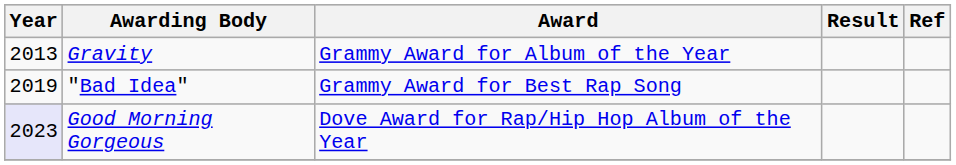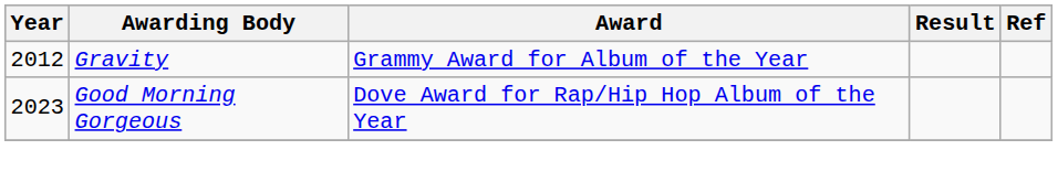 <table class="wikitable">
 <tr style="background:#ccc; text-align:center;">
 <th scope="col">Year</th>
 <th scope="col">Awarding Body</th>
 <th scope="col">Award</th>
 <th scope="col">Result</th>
 <th>Ref</th>
 </tr>
 <tr>
-<td>2013</td>
+<td>2012</td>
 <td><em><a href='#'>Gravity</a></em></td>
 <td><a href='#'>Grammy Award for Album of the Year</a></td>
 <td></td>
 <td></td>
 </tr>
 <tr>
-<td>2019</td>
-<td>"<a href='#'>Bad Idea</a>"</td>
-<td><a href='#'>Grammy Award for Best Rap Song</a></td>
-<td></td>
-<td></td>
-</tr>
-<tr>
-<td style="background: lavender;">2023</td>
+<td>2023</td>
 <td><em><a href='#'>Good Morning Gorgeous</a></em></td>
 <td><a href='#'>Dove Award for Rap/Hip Hop Album of the Year</a></td>
 <td></td>
 <td></td>
 </tr>
 <tr>
 </tr>
 </table>
